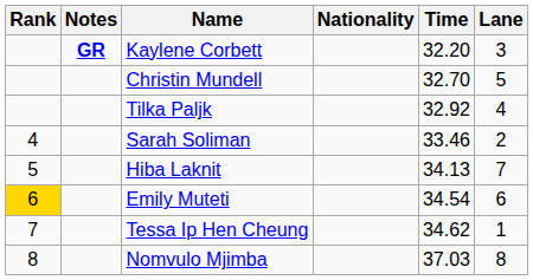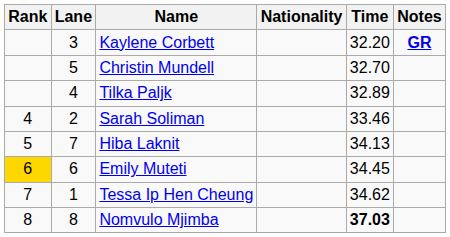 <table class="wikitable sortable" style="text-align:center">
 <tr>
 <th>Rank</th>
-<th>Notes</th>
+<th>Lane</th>
 <th>Name</th>
 <th>Nationality</th>
 <th>Time</th>
-<th>Lane</th>
+<th>Notes</th>
 </tr>
 <tr>
 <td></td>
-<td><strong><a href='#'>GR</a></strong></td>
+<td>3</td>
 <td align=left><a href='#'>Kaylene Corbett</a></td>
 <td align=left></td>
 <td>32.20</td>
-<td>3</td>
+<td><strong><a href='#'>GR</a></strong></td>
 </tr>
 <tr>
 <td></td>
-<td></td>
+<td>5</td>
 <td align=left><a href='#'>Christin Mundell</a></td>
 <td align=left></td>
 <td>32.70</td>
-<td>5</td>
+<td></td>
 </tr>
 <tr>
 <td></td>
-<td></td>
+<td>4</td>
 <td align=left><a href='#'>Tilka Paljk</a></td>
 <td align=left></td>
-<td>32.92</td>
-<td>4</td>
+<td>32.89</td>
+<td></td>
 </tr>
 <tr>
 <td>4</td>
-<td></td>
+<td>2</td>
 <td align=left><a href='#'>Sarah Soliman</a></td>
 <td align=left></td>
 <td>33.46</td>
-<td>2</td>
+<td></td>
 </tr>
 <tr>
 <td>5</td>
-<td></td>
+<td>7</td>
 <td align=left><a href='#'>Hiba Laknit</a></td>
 <td align=left></td>
 <td>34.13</td>
-<td>7</td>
+<td></td>
 </tr>
 <tr>
 <td style="background: gold;">6</td>
-<td></td>
+<td>6</td>
 <td align=left><a href='#'>Emily Muteti</a></td>
 <td align=left></td>
-<td>34.54</td>
-<td>6</td>
+<td>34.45</td>
+<td></td>
 </tr>
 <tr>
 <td>7</td>
-<td></td>
+<td>1</td>
 <td align=left><a href='#'>Tessa Ip Hen Cheung</a></td>
 <td align=left></td>
 <td>34.62</td>
-<td>1</td>
+<td></td>
 </tr>
 <tr>
 <td>8</td>
-<td></td>
+<td>8</td>
 <td align=left><a href='#'>Nomvulo Mjimba</a></td>
 <td align=left></td>
-<td>37.03</td>
-<td>8</td>
+<td><strong>37.03</strong></td>
+<td></td>
 </tr>
 </table>
